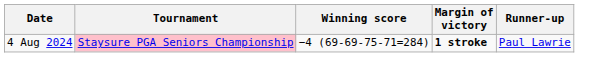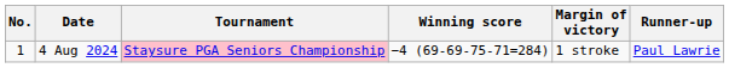 <table class="wikitable" style="font-size:95%;">
 <tr>
+<th>No.</th>
 <th>Date</th>
 <th>Tournament</th>
 <th>Winning score</th>
 <th>Margin of<br>victory</th>
 <th>Runner-up</th>
 </tr>
 <tr>
+<td align=center>1</td>
 <td align=right>4 Aug <a href='#'>2024</a></td>
 <td style="background: pink;"><a href='#'>Staysure PGA Seniors Championship</a></td>
 <td>−4 (69-69-75-71=284)</td>
-<td><strong>1 stroke</strong></td>
+<td>1 stroke</td>
 <td> <a href='#'>Paul Lawrie</a></td>
 </tr>
 </table>
